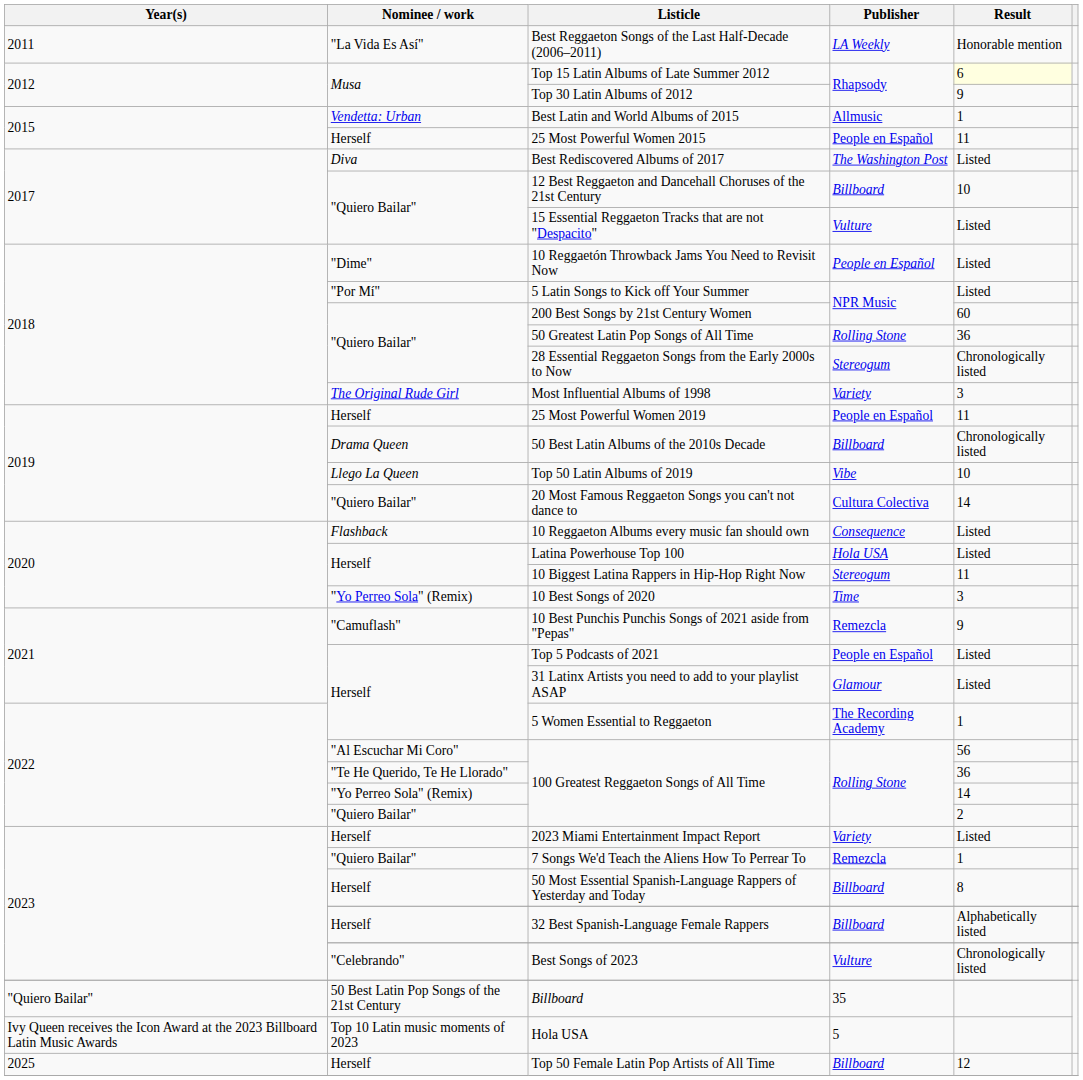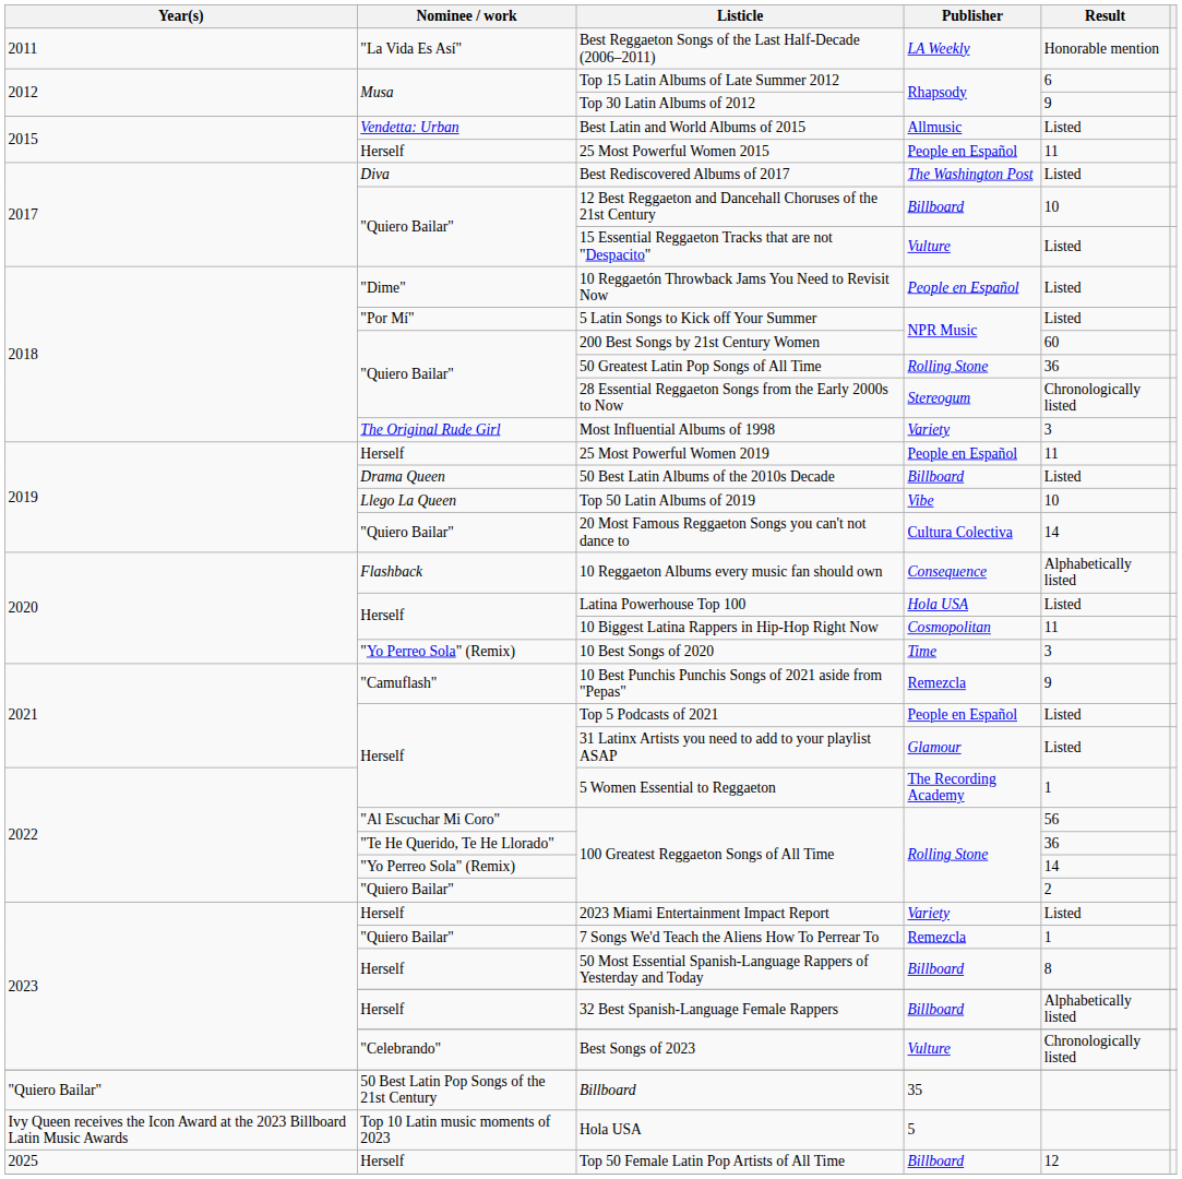 <table class="wikitable plainrowheaders sortable" style="margin-right: 0;">
 <tr>
 <th scope="col">Year(s)</th>
 <th scope="col">Nominee / work</th>
 <th scope="col">Listicle</th>
 <th scope="col">Publisher</th>
 <th scope="col">Result</th>
 <th scope="col" class="unsortable"></th>
 </tr>
 <tr>
 <td rowspan=1>2011</td>
 <td rowspan=1>"La Vida Es Así"</td>
 <td>Best Reggaeton Songs of the Last Half-Decade (2006–2011)</td>
 <td><em> <a href='#'>LA Weekly</a> </em></td>
 <td>Honorable mention</td>
 <td style="text-align:center;"></td>
 </tr>
 <tr>
 <td rowspan=2>2012</td>
 <td rowspan=2><em> Musa </em></td>
 <td>Top 15 Latin Albums of Late Summer 2012</td>
 <td rowspan=2><a href='#'>Rhapsody</a></td>
-<td style="background: lightyellow;">6</td>
+<td>6</td>
 <td style="text-align:center;"></td>
 </tr>
 <tr>
 <td>Top 30 Latin Albums of 2012</td>
 <td>9</td>
 <td></td>
 </tr>
 <tr>
 <td rowspan=2>2015</td>
 <td rowspan=1><em> <a href='#'>Vendetta: Urban</a> </em></td>
 <td>Best Latin and World Albums of 2015</td>
 <td><a href='#'>Allmusic</a></td>
-<td>1</td>
+<td>Listed</td>
 <td style="text-align:center;"></td>
 </tr>
 <tr>
 <td rowspan=1>Herself</td>
 <td>25 Most Powerful Women 2015</td>
 <td><a href='#'>People en Español</a></td>
 <td>11</td>
 <td style="text-align:center;"></td>
 </tr>
 <tr>
 <td rowspan=3>2017</td>
 <td><em>Diva</em></td>
 <td>Best Rediscovered Albums of 2017</td>
 <td><em><a href='#'>The Washington Post</a></em></td>
 <td>Listed</td>
 <td style="text-align:center;"></td>
 </tr>
 <tr>
 <td rowspan=2>"Quiero Bailar"</td>
 <td>12 Best Reggaeton and Dancehall Choruses of the 21st Century</td>
 <td><em> <a href='#'>Billboard</a> </em></td>
 <td>10</td>
 <td style="text-align:center;"></td>
 </tr>
 <tr>
 <td>15 Essential Reggaeton Tracks that are not "<a href='#'>Despacito</a>"</td>
 <td><em><a href='#'>Vulture</a></em></td>
 <td>Listed</td>
 <td style="text-align:center;"></td>
 </tr>
 <tr>
 <td rowspan=6>2018</td>
 <td>"Dime"</td>
 <td>10 Reggaetón Throwback Jams You Need to Revisit Now</td>
 <td><em><a href='#'>People en Español</a></em></td>
 <td>Listed</td>
 <td style="text-align:center;"></td>
 </tr>
 <tr>
 <td>"Por Mí"</td>
 <td>5 Latin Songs to Kick off Your Summer</td>
 <td rowspan=2><a href='#'>NPR Music</a></td>
 <td>Listed</td>
 <td style="text-align:center;"></td>
 </tr>
 <tr>
 <td rowspan=3>"Quiero Bailar"</td>
 <td>200 Best Songs by 21st Century Women</td>
 <td>60</td>
 <td style="text-align:center;"></td>
 </tr>
 <tr>
 <td>50 Greatest Latin Pop Songs of All Time</td>
 <td><em><a href='#'>Rolling Stone</a></em></td>
 <td>36</td>
 <td style="text-align:center;"></td>
 </tr>
 <tr>
 <td>28 Essential Reggaeton Songs from the Early 2000s to Now</td>
 <td><em><a href='#'>Stereogum</a></em></td>
 <td>Chronologically listed</td>
 <td style="text-align:center;"></td>
 </tr>
 <tr>
 <td><em><a href='#'>The Original Rude Girl</a></em></td>
 <td>Most Influential Albums of 1998</td>
 <td><em><a href='#'>Variety</a></em></td>
 <td>3</td>
 <td style="text-align:center;"></td>
 </tr>
 <tr>
 <td rowspan=4>2019</td>
 <td rowspan=1>Herself</td>
 <td>25 Most Powerful Women 2019</td>
 <td><a href='#'>People en Español</a></td>
 <td>11</td>
 <td style="text-align:center;"></td>
 </tr>
 <tr>
 <td rowspan=1><em>Drama Queen</em></td>
 <td>50 Best Latin Albums of the 2010s Decade</td>
 <td><em> <a href='#'>Billboard</a> </em></td>
-<td>Chronologically listed</td>
+<td>Listed</td>
 <td style="text-align:center;"></td>
 </tr>
 <tr>
 <td><em>Llego La Queen</em></td>
 <td>Top 50 Latin Albums of 2019</td>
 <td><em><a href='#'>Vibe</a></em></td>
 <td>10</td>
 <td style="text-align:center;"></td>
 </tr>
 <tr>
 <td>"Quiero Bailar"</td>
 <td>20 Most Famous Reggaeton Songs you can't not dance to</td>
 <td><a href='#'>Cultura Colectiva</a></td>
 <td>14</td>
 <td style="text-align:center;"></td>
 </tr>
 <tr>
 <td rowspan=4>2020</td>
 <td rowspan=1><em> Flashback </em></td>
 <td>10 Reggaeton Albums every music fan should own</td>
 <td><em> <a href='#'>Consequence</a> </em></td>
-<td>Listed</td>
+<td>Alphabetically listed</td>
 <td style="text-align:center;"></td>
 </tr>
 <tr>
 <td rowspan=2>Herself</td>
 <td>Latina Powerhouse Top 100</td>
 <td><em> <a href='#'>Hola USA</a> </em></td>
 <td>Listed</td>
 <td style="text-align:center;"></td>
 </tr>
 <tr>
 <td>10 Biggest Latina Rappers in Hip-Hop Right Now</td>
-<td><em><a href='#'>Stereogum</a></em></td>
+<td><em> <a href='#'>Cosmopolitan</a> </em></td>
 <td>11</td>
 <td style="text-align:center;"></td>
 </tr>
 <tr>
 <td>"<a href='#'>Yo Perreo Sola</a>" (Remix)</td>
 <td>10 Best Songs of 2020</td>
 <td><em> <a href='#'>Time</a> </em></td>
 <td>3</td>
 <td style="text-align:center;"></td>
 </tr>
 <tr>
 <td rowspan=3>2021</td>
 <td>"Camuflash"</td>
 <td>10 Best Punchis Punchis Songs of 2021 aside from "Pepas"</td>
 <td><a href='#'>Remezcla</a></td>
 <td>9</td>
 <td style="text-align:center;"></td>
 </tr>
 <tr>
 <td rowspan=3>Herself</td>
 <td>Top 5 Podcasts of 2021</td>
 <td><a href='#'>People en Español</a></td>
 <td>Listed</td>
 <td style="text-align:center;"></td>
 </tr>
 <tr>
 <td>31 Latinx Artists you need to add to your playlist ASAP</td>
 <td><em> <a href='#'>Glamour</a> </em></td>
 <td>Listed</td>
 <td style="text-align:center;"></td>
 </tr>
 <tr>
 <td rowspan=5>2022</td>
 <td>5 Women Essential to Reggaeton</td>
 <td><a href='#'>The Recording Academy</a></td>
 <td>1</td>
 <td style="text-align:center;"></td>
 </tr>
 <tr>
 <td rowspan=1>"Al Escuchar Mi Coro"</td>
 <td rowspan=4>100 Greatest Reggaeton Songs of All Time</td>
 <td rowspan=4><em>  <a href='#'>Rolling Stone</a>  </em></td>
 <td>56</td>
 <td style="text-align:center;"></td>
 </tr>
 <tr>
 <td rowspan=1>"Te He Querido, Te He Llorado"</td>
 <td>36</td>
 <td style="text-align:center;"></td>
 </tr>
 <tr>
 <td rowspan=1>"Yo Perreo Sola" (Remix)</td>
 <td>14</td>
 <td style="text-align:center;"></td>
 </tr>
 <tr>
 <td rowspan=1>"Quiero Bailar"</td>
 <td>2</td>
 <td style="text-align:center;"></td>
 </tr>
 <tr>
 <td rowspan=7>2023</td>
 <td>Herself</td>
 <td>2023 Miami Entertainment Impact Report</td>
 <td><em><a href='#'>Variety</a></em></td>
 <td>Listed</td>
 <td style="text-align:center;"></td>
 </tr>
 <tr>
 <td>"Quiero Bailar"</td>
 <td>7 Songs We'd Teach the Aliens How To Perrear To</td>
 <td><a href='#'>Remezcla</a></td>
 <td>1</td>
 <td style="text-align:center;"></td>
 </tr>
 <tr>
 <td>Herself</td>
 <td>50 Most Essential Spanish-Language Rappers of Yesterday and Today</td>
 <td><em> <a href='#'>Billboard</a> </em></td>
 <td>8</td>
 <td style="text-align:center;"></td>
 </tr>
 <tr>
 </tr>
 <tr>
 <td>Herself</td>
 <td>32 Best Spanish-Language Female Rappers</td>
 <td><em> <a href='#'>Billboard</a> </em></td>
 <td>Alphabetically listed</td>
 <td style="text-align:center;"></td>
 </tr>
 <tr>
 </tr>
 <tr>
 <td>"Celebrando"</td>
 <td>Best Songs of 2023</td>
 <td><em><a href='#'>Vulture</a></em></td>
 <td>Chronologically listed</td>
 <td style="text-align:center;"></td>
 </tr>
 <tr>
 </tr>
 <tr>
 <td>"Quiero Bailar"</td>
 <td>50 Best Latin Pop Songs of the 21st Century</td>
 <td><em>Billboard</em></td>
 <td>35</td>
 <td style="text-align:center;"></td>
 </tr>
 <tr>
 <td>Ivy Queen receives the Icon Award at the 2023 Billboard Latin Music Awards</td>
 <td>Top 10 Latin music moments of 2023</td>
 <td>Hola USA</td>
 <td>5</td>
 <td style="text-align:center;"></td>
 </tr>
 <tr>
 <td rowspan=1>2025</td>
 <td>Herself</td>
 <td>Top 50 Female Latin Pop Artists of All Time</td>
 <td><em><a href='#'>Billboard</a></em></td>
 <td>12</td>
 <td style="text-align:center;"></td>
 </tr>
 <tr>
 </tr>
 </table>
